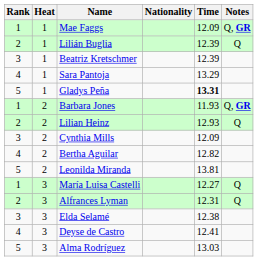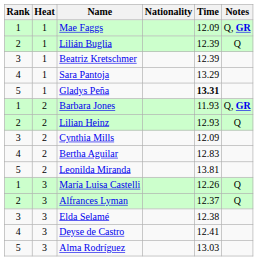 <table class="wikitable sortable" style="text-align:center">
 <tr>
 <th>Rank</th>
 <th>Heat</th>
 <th>Name</th>
 <th>Nationality</th>
 <th>Time</th>
 <th>Notes</th>
 </tr>
 <tr bgcolor=ccffcc>
 <td>1</td>
 <td>1</td>
 <td align=left><a href='#'>Mae Faggs</a></td>
 <td align=left></td>
 <td>12.09</td>
 <td>Q, <strong><a href='#'>GR</a></strong></td>
 </tr>
 <tr bgcolor=ccffcc>
 <td>2</td>
 <td>1</td>
 <td align=left><a href='#'>Lilián Buglia</a></td>
 <td align=left></td>
 <td>12.39</td>
 <td>Q</td>
 </tr>
 <tr>
 <td>3</td>
 <td>1</td>
 <td align=left><a href='#'>Beatriz Kretschmer</a></td>
 <td align=left></td>
 <td>12.39</td>
 <td></td>
 </tr>
 <tr>
 <td>4</td>
 <td>1</td>
 <td align=left><a href='#'>Sara Pantoja</a></td>
 <td align=left></td>
 <td>13.29</td>
 <td></td>
 </tr>
 <tr>
 <td>5</td>
 <td>1</td>
 <td align=left><a href='#'>Gladys Peña</a></td>
 <td align=left></td>
 <td><strong>13.31</strong></td>
 <td></td>
 </tr>
 <tr bgcolor=ccffcc>
 <td>1</td>
 <td>2</td>
 <td align=left><a href='#'>Barbara Jones</a></td>
 <td align=left></td>
 <td>11.93</td>
 <td>Q, <strong><a href='#'>GR</a></strong></td>
 </tr>
 <tr bgcolor=ccffcc>
 <td>2</td>
 <td>2</td>
 <td align=left><a href='#'>Lilian Heinz</a></td>
 <td align=left></td>
 <td>12.93</td>
 <td>Q</td>
 </tr>
 <tr>
 <td>3</td>
 <td>2</td>
 <td align=left><a href='#'>Cynthia Mills</a></td>
 <td align=left></td>
 <td>12.09</td>
 <td></td>
 </tr>
 <tr>
 <td>4</td>
 <td>2</td>
 <td align=left><a href='#'>Bertha Aguilar</a></td>
 <td align=left></td>
-<td>12.82</td>
+<td>12.83</td>
 <td></td>
 </tr>
 <tr>
 <td>5</td>
 <td>2</td>
 <td align=left><a href='#'>Leonilda Miranda</a></td>
 <td align=left></td>
 <td>13.81</td>
 <td></td>
 </tr>
 <tr bgcolor=ccffcc>
 <td>1</td>
 <td>3</td>
 <td align=left><a href='#'>María Luisa Castelli</a></td>
 <td align=left></td>
-<td>12.27</td>
+<td>12.26</td>
 <td>Q</td>
 </tr>
 <tr bgcolor=ccffcc>
 <td>2</td>
 <td>3</td>
 <td align=left><a href='#'>Alfrances Lyman</a></td>
 <td align=left></td>
-<td>12.31</td>
+<td>12.37</td>
 <td>Q</td>
 </tr>
 <tr>
 <td>3</td>
 <td>3</td>
 <td align=left><a href='#'>Elda Selamé</a></td>
 <td align=left></td>
 <td>12.38</td>
 <td></td>
 </tr>
 <tr>
 <td>4</td>
 <td>3</td>
 <td align=left><a href='#'>Deyse de Castro</a></td>
 <td align=left></td>
 <td>12.41</td>
 <td></td>
 </tr>
 <tr>
 <td>5</td>
 <td>3</td>
 <td align=left><a href='#'>Alma Rodríguez</a></td>
 <td align=left></td>
 <td>13.03</td>
 <td></td>
 </tr>
 </table>
